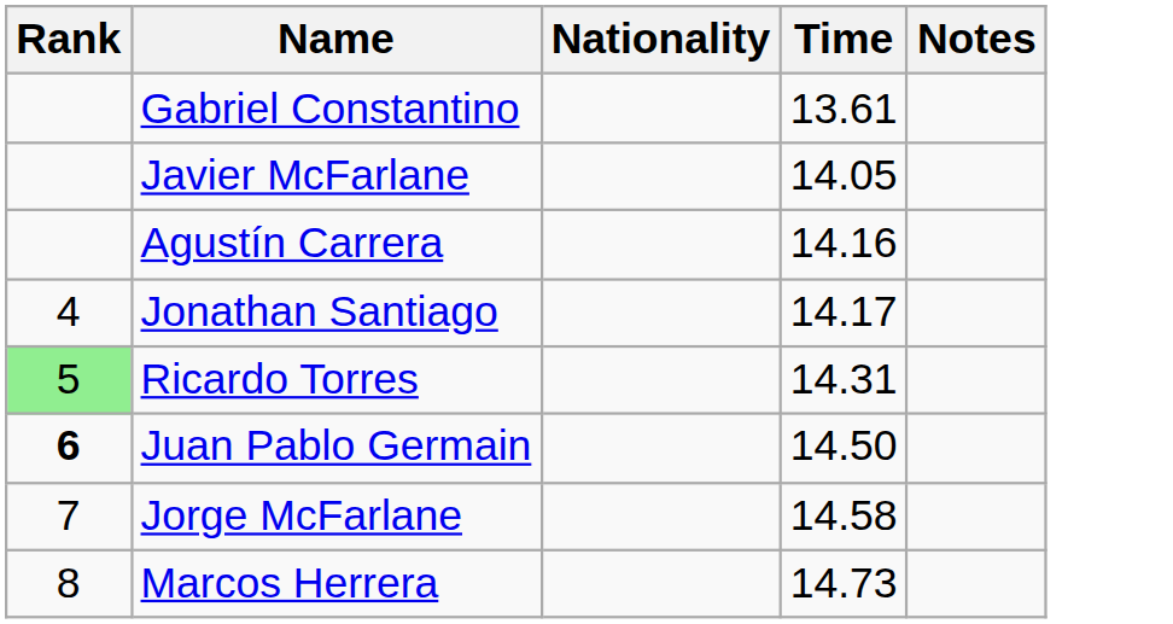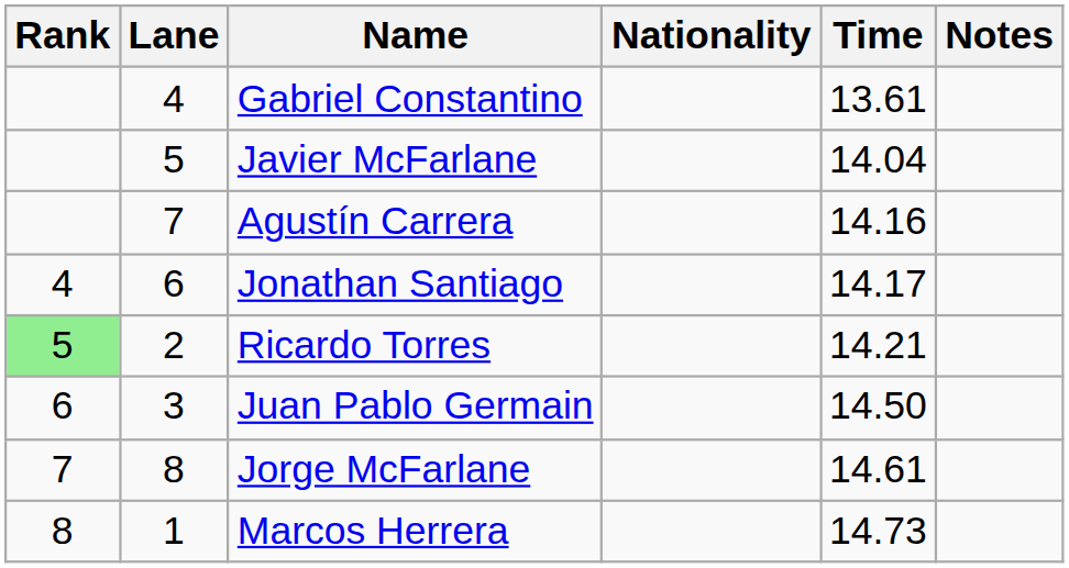 <table class="wikitable sortable" style="text-align:center">
 <tr>
 <th>Rank</th>
+<th>Lane</th>
 <th>Name</th>
 <th>Nationality</th>
 <th>Time</th>
 <th>Notes</th>
 </tr>
 <tr>
 <td></td>
+<td>4</td>
 <td align=left><a href='#'>Gabriel Constantino</a></td>
 <td align=left></td>
 <td>13.61</td>
 <td></td>
 </tr>
 <tr>
 <td></td>
+<td>5</td>
 <td align=left><a href='#'>Javier McFarlane</a></td>
 <td align=left></td>
-<td>14.05</td>
+<td>14.04</td>
 <td></td>
 </tr>
 <tr>
 <td></td>
+<td>7</td>
 <td align=left><a href='#'>Agustín Carrera</a></td>
 <td align=left></td>
 <td>14.16</td>
 <td></td>
 </tr>
 <tr>
 <td>4</td>
+<td>6</td>
 <td align=left><a href='#'>Jonathan Santiago</a></td>
 <td align=left></td>
 <td>14.17</td>
 <td></td>
 </tr>
 <tr>
 <td style="background: lightgreen;">5</td>
+<td>2</td>
 <td align=left><a href='#'>Ricardo Torres</a></td>
 <td align=left></td>
-<td>14.31</td>
+<td>14.21</td>
 <td></td>
 </tr>
 <tr>
-<td><strong>6</strong></td>
+<td>6</td>
+<td>3</td>
 <td align=left><a href='#'>Juan Pablo Germain</a></td>
 <td align=left></td>
 <td>14.50</td>
 <td></td>
 </tr>
 <tr>
 <td>7</td>
+<td>8</td>
 <td align=left><a href='#'>Jorge McFarlane</a></td>
 <td align=left></td>
-<td>14.58</td>
+<td>14.61</td>
 <td></td>
 </tr>
 <tr>
 <td>8</td>
+<td>1</td>
 <td align=left><a href='#'>Marcos Herrera</a></td>
 <td align=left></td>
 <td>14.73</td>
 <td></td>
 </tr>
 </table>
